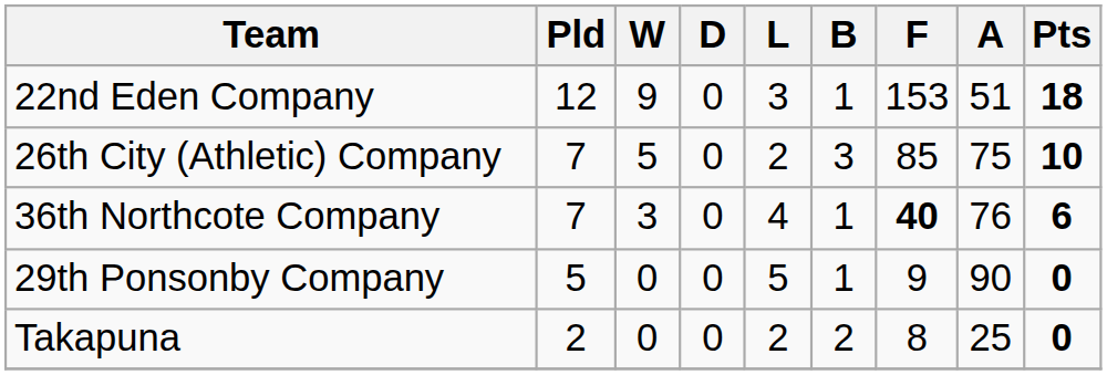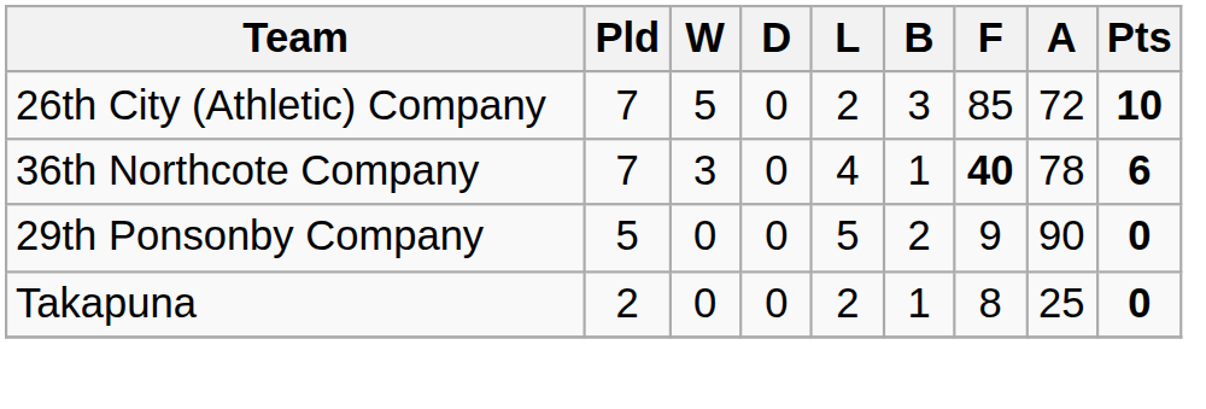 <table class="wikitable" style="text-align:center;">
 <tr>
 <th width=215>Team</th>
 <th width=20 abbr="Played">Pld</th>
 <th width=20 abbr="Won">W</th>
 <th width=20 abbr="Drawn">D</th>
 <th width=20 abbr="Lost">L</th>
 <th width=20 abbr="Bye">B</th>
 <th width=20 abbr="For">F</th>
 <th width=20 abbr="Against">A</th>
 <th width=20 abbr="Points">Pts</th>
 </tr>
 <tr>
-<td style="text-align:left;">22nd Eden Company</td>
-<td>12</td>
-<td>9</td>
-<td>0</td>
-<td>3</td>
-<td>1</td>
-<td>153</td>
-<td>51</td>
-<td><strong>18</strong></td>
-</tr>
-<tr>
 <td style="text-align:left;">26th City (Athletic) Company</td>
 <td>7</td>
 <td>5</td>
 <td>0</td>
 <td>2</td>
 <td>3</td>
 <td>85</td>
-<td>75</td>
+<td>72</td>
 <td><strong>10</strong></td>
 </tr>
 <tr>
 <td style="text-align:left;">36th Northcote Company</td>
 <td>7</td>
 <td>3</td>
 <td>0</td>
 <td>4</td>
 <td>1</td>
 <td><strong>40</strong></td>
-<td>76</td>
+<td>78</td>
 <td><strong>6</strong></td>
 </tr>
 <tr>
 <td style="text-align:left;">29th Ponsonby Company</td>
 <td>5</td>
 <td>0</td>
 <td>0</td>
 <td>5</td>
-<td>1</td>
+<td>2</td>
 <td>9</td>
 <td>90</td>
 <td><strong>0</strong></td>
 </tr>
 <tr>
 <td style="text-align:left;">Takapuna</td>
 <td>2</td>
 <td>0</td>
 <td>0</td>
 <td>2</td>
-<td>2</td>
+<td>1</td>
 <td>8</td>
 <td>25</td>
 <td><strong>0</strong></td>
 </tr>
 <tr>
 </tr>
 </table>
